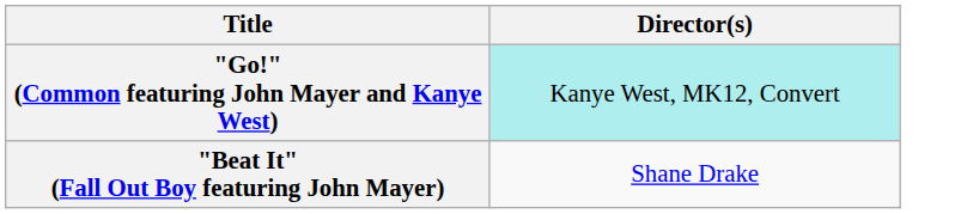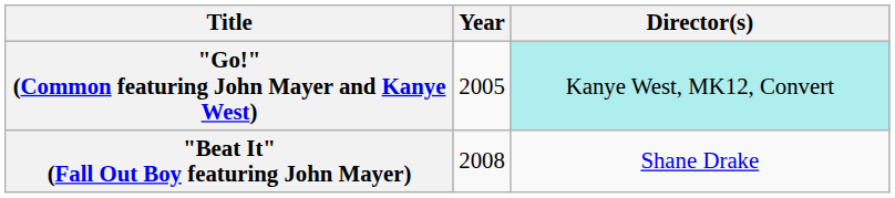 <table class="wikitable plainrowheaders" style="text-align:center;">
 <tr>
 <th scope="col" style="width:19em;">Title</th>
+<th scope="col">Year</th>
 <th scope="col" style="width:16em;">Director(s)</th>
 </tr>
 <tr>
 <th scope="row">"Go!"<br><span>(<a href='#'>Common</a> featuring John Mayer and <a href='#'>Kanye West</a>)</span></th>
+<td>2005</td>
 <td style="background: paleturquoise;">Kanye West, MK12, Convert</td>
 </tr>
 <tr>
 <th scope="row">"Beat It"<br><span>(<a href='#'>Fall Out Boy</a> featuring John Mayer)</span></th>
+<td>2008</td>
 <td><a href='#'>Shane Drake</a></td>
 </tr>
 </table>
